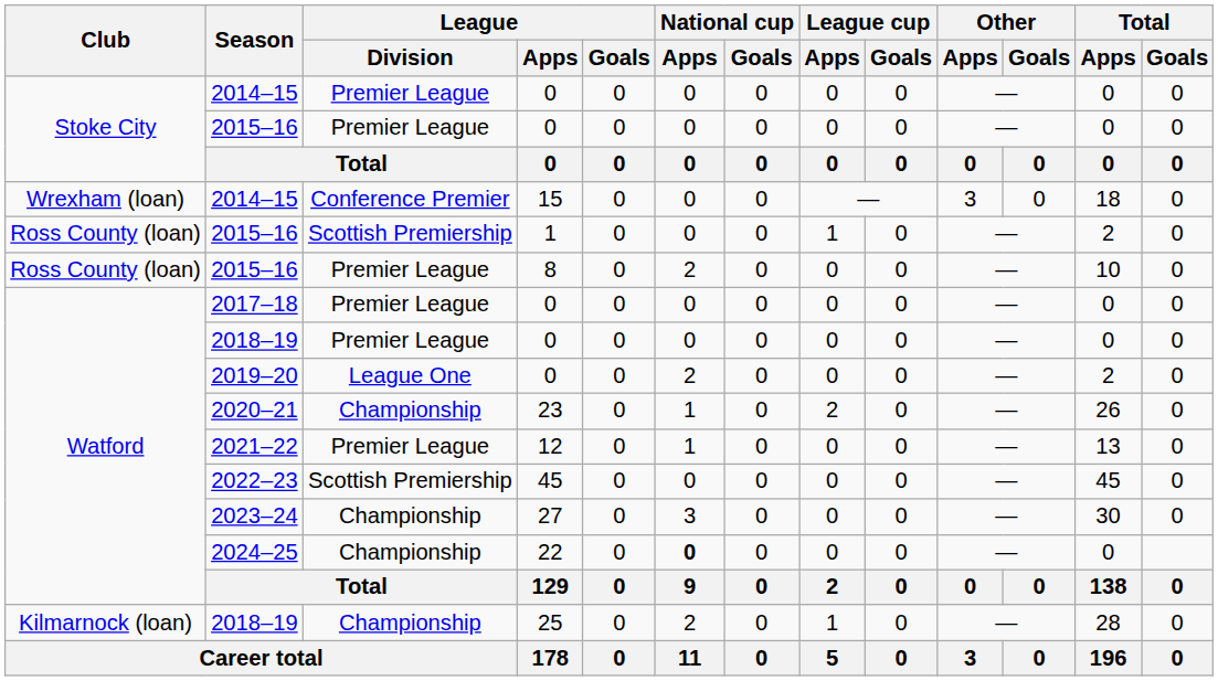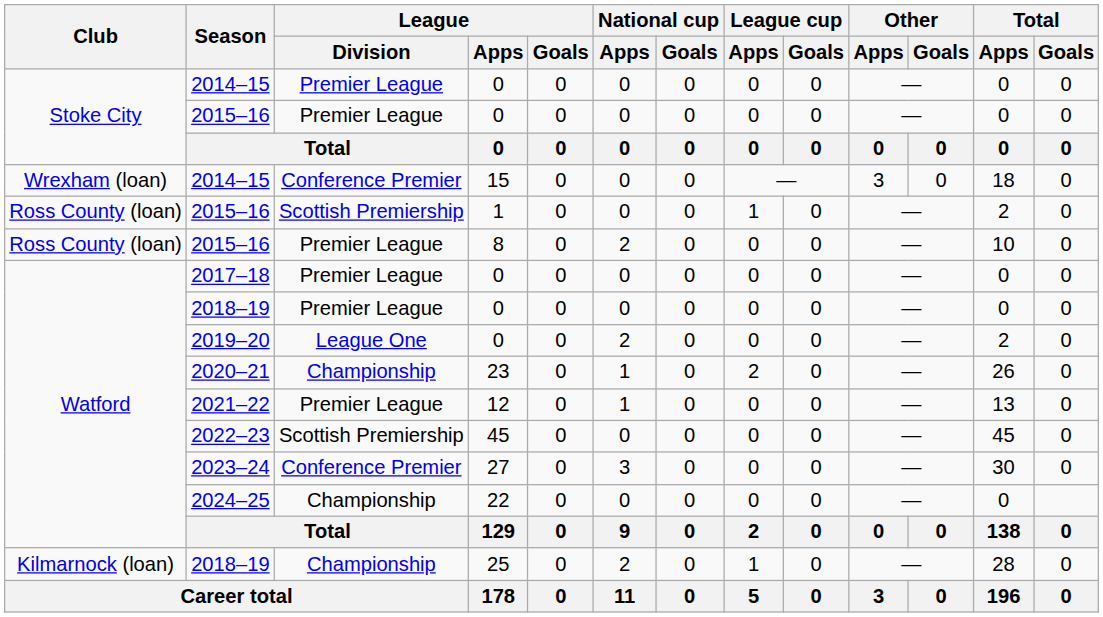 <table class="wikitable" style="text-align: center;">
 <tr>
 <th rowspan="2">Club</th>
 <th rowspan="2">Season</th>
 <th colspan="3">League</th>
 <th colspan="2">National cup</th>
 <th colspan="2">League cup</th>
 <th colspan="2">Other</th>
 <th colspan="2">Total</th>
 </tr>
 <tr>
 <th>Division</th>
 <th>Apps</th>
 <th>Goals</th>
 <th>Apps</th>
 <th>Goals</th>
 <th>Apps</th>
 <th>Goals</th>
 <th>Apps</th>
 <th>Goals</th>
 <th>Apps</th>
 <th>Goals</th>
 </tr>
 <tr>
 <td rowspan="3"><a href='#'>Stoke City</a></td>
 <td><a href='#'>2014–15</a></td>
 <td><a href='#'>Premier League</a></td>
 <td>0</td>
 <td>0</td>
 <td>0</td>
 <td>0</td>
 <td>0</td>
 <td>0</td>
 <td colspan="2">—</td>
 <td>0</td>
 <td>0</td>
 </tr>
 <tr>
 <td><a href='#'>2015–16</a></td>
 <td>Premier League</td>
 <td>0</td>
 <td>0</td>
 <td>0</td>
 <td>0</td>
 <td>0</td>
 <td>0</td>
 <td colspan="2">—</td>
 <td>0</td>
 <td>0</td>
 </tr>
 <tr>
 <th colspan="2">Total</th>
 <th>0</th>
 <th>0</th>
 <th>0</th>
 <th>0</th>
 <th>0</th>
 <th>0</th>
 <th>0</th>
 <th>0</th>
 <th>0</th>
 <th>0</th>
 </tr>
 <tr>
 <td><a href='#'>Wrexham</a> (loan)</td>
 <td><a href='#'>2014–15</a></td>
 <td><a href='#'>Conference Premier</a></td>
 <td>15</td>
 <td>0</td>
 <td>0</td>
 <td>0</td>
 <td colspan="2">—</td>
 <td>3</td>
 <td>0</td>
 <td>18</td>
 <td>0</td>
 </tr>
 <tr>
 <td><a href='#'>Ross County</a> (loan)</td>
 <td><a href='#'>2015–16</a></td>
 <td><a href='#'>Scottish Premiership</a></td>
 <td>1</td>
 <td>0</td>
 <td>0</td>
 <td>0</td>
 <td>1</td>
 <td>0</td>
 <td colspan="2">—</td>
 <td>2</td>
 <td>0</td>
 </tr>
 <tr>
 <td><a href='#'>Ross County</a> (loan)</td>
 <td><a href='#'>2015–16</a></td>
 <td>Premier League</td>
 <td>8</td>
 <td>0</td>
 <td>2</td>
 <td>0</td>
 <td>0</td>
 <td>0</td>
 <td colspan="2">—</td>
 <td>10</td>
 <td>0</td>
 </tr>
 <tr>
 <td rowspan="9"><a href='#'>Watford</a></td>
 <td><a href='#'>2017–18</a></td>
 <td>Premier League</td>
 <td>0</td>
 <td>0</td>
 <td>0</td>
 <td>0</td>
 <td>0</td>
 <td>0</td>
 <td colspan="2">—</td>
 <td>0</td>
 <td>0</td>
 </tr>
 <tr>
 <td><a href='#'>2018–19</a></td>
 <td>Premier League</td>
 <td>0</td>
 <td>0</td>
 <td>0</td>
 <td>0</td>
 <td>0</td>
 <td>0</td>
 <td colspan="2">—</td>
 <td>0</td>
 <td>0</td>
 </tr>
 <tr>
 <td><a href='#'>2019–20</a></td>
 <td><a href='#'>League One</a></td>
 <td>0</td>
 <td>0</td>
 <td>2</td>
 <td>0</td>
 <td>0</td>
 <td>0</td>
 <td colspan="2">—</td>
 <td>2</td>
 <td>0</td>
 </tr>
 <tr>
 <td><a href='#'>2020–21</a></td>
 <td><a href='#'>Championship</a></td>
 <td>23</td>
 <td>0</td>
 <td>1</td>
 <td>0</td>
 <td>2</td>
 <td>0</td>
 <td colspan="2">—</td>
 <td>26</td>
 <td>0</td>
 </tr>
 <tr>
 <td><a href='#'>2021–22</a></td>
 <td>Premier League</td>
 <td>12</td>
 <td>0</td>
 <td>1</td>
 <td>0</td>
 <td>0</td>
 <td>0</td>
 <td colspan="2">—</td>
 <td>13</td>
 <td>0</td>
 </tr>
 <tr>
 <td><a href='#'>2022–23</a></td>
 <td>Scottish Premiership</td>
 <td>45</td>
 <td>0</td>
 <td>0</td>
 <td>0</td>
 <td>0</td>
 <td>0</td>
 <td colspan="2">—</td>
 <td>45</td>
 <td>0</td>
 </tr>
 <tr>
 <td><a href='#'>2023–24</a></td>
-<td>Championship</td>
+<td><a href='#'>Conference Premier</a></td>
 <td>27</td>
 <td>0</td>
 <td>3</td>
 <td>0</td>
 <td>0</td>
 <td>0</td>
 <td colspan="2">—</td>
 <td>30</td>
 <td>0</td>
 </tr>
 <tr>
 <td><a href='#'>2024–25</a></td>
 <td>Championship</td>
 <td>22</td>
 <td>0</td>
-<td><strong>0</strong></td>
+<td>0</td>
 <td>0</td>
 <td>0</td>
 <td>0</td>
 <td colspan="2">—</td>
 <td 22>0</td>
 </tr>
 <tr>
 <th colspan="2">Total</th>
 <th>129</th>
 <th>0</th>
 <th>9</th>
 <th>0</th>
 <th>2</th>
 <th>0</th>
 <th>0</th>
 <th>0</th>
 <th>138</th>
 <th>0</th>
 </tr>
 <tr>
 <td><a href='#'>Kilmarnock</a> (loan)</td>
 <td><a href='#'>2018–19</a></td>
 <td><a href='#'>Championship</a></td>
 <td>25</td>
 <td>0</td>
 <td>2</td>
 <td>0</td>
 <td>1</td>
 <td>0</td>
 <td colspan="2">—</td>
 <td>28</td>
 <td>0</td>
 </tr>
 <tr>
 <th colspan="3">Career total</th>
 <th>178</th>
 <th>0</th>
 <th>11</th>
 <th>0</th>
 <th>5</th>
 <th>0</th>
 <th>3</th>
 <th>0</th>
 <th>196</th>
 <th>0</th>
 </tr>
 </table>
